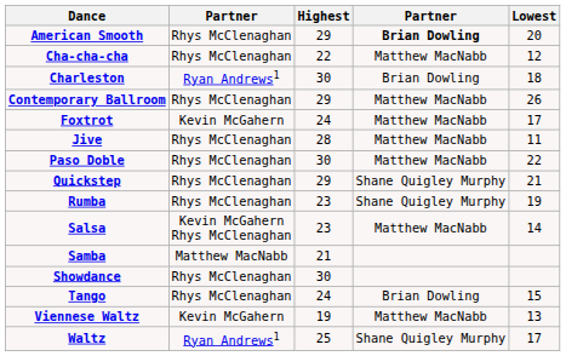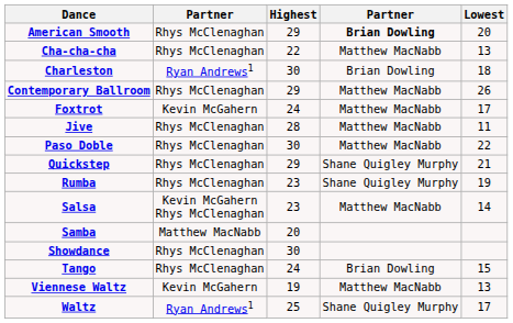 <table class="wikitable sortable collapsed">
 <tr style="text-align:Center; background:cc;">
 <th>Dance</th>
 <th>Partner</th>
 <th>Highest</th>
 <th>Partner</th>
 <th>Lowest</th>
 </tr>
 <tr style="text-align: center; background:#faf6f6">
 <td><strong><a href='#'>American Smooth</a></strong></td>
 <td>Rhys McClenaghan</td>
 <td>29</td>
 <td><strong>Brian Dowling</strong></td>
 <td>20</td>
 </tr>
 <tr style="text-align: center; background:#faf6f6">
 <td><strong><a href='#'>Cha-cha-cha</a></strong></td>
 <td>Rhys McClenaghan</td>
 <td>22</td>
 <td>Matthew MacNabb</td>
-<td>12</td>
+<td>13</td>
 </tr>
 <tr style="text-align: center; background:#faf6f6">
 <td><strong><a href='#'>Charleston</a></strong></td>
 <td><a href='#'>Ryan Andrews</a><sup>1</sup></td>
 <td>30</td>
 <td>Brian Dowling</td>
 <td>18</td>
 </tr>
 <tr style="text-align: center; background:#faf6f6">
 <td><strong><a href='#'>Contemporary Ballroom</a></strong></td>
 <td>Rhys McClenaghan</td>
 <td>29</td>
 <td>Matthew MacNabb</td>
 <td>26</td>
 </tr>
 <tr style="text-align: center; background:#faf6f6">
 <td><strong><a href='#'>Foxtrot</a></strong></td>
 <td>Kevin McGahern</td>
 <td>24</td>
 <td>Matthew MacNabb</td>
 <td>17</td>
 </tr>
 <tr style="text-align: center; background:#faf6f6">
 <td><strong><a href='#'>Jive</a></strong></td>
 <td>Rhys McClenaghan</td>
 <td>28</td>
 <td>Matthew MacNabb</td>
 <td>11</td>
 </tr>
 <tr style="text-align: center; background:#faf6f6">
 <td><strong><a href='#'>Paso Doble</a></strong></td>
 <td>Rhys McClenaghan</td>
 <td>30</td>
 <td>Matthew MacNabb</td>
 <td>22</td>
 </tr>
 <tr style="text-align: center; background:#faf6f6">
 <td><strong><a href='#'>Quickstep</a></strong></td>
 <td>Rhys McClenaghan</td>
 <td>29</td>
 <td>Shane Quigley Murphy</td>
 <td>21</td>
 </tr>
 <tr style="text-align: center; background:#faf6f6">
 <td><strong><a href='#'>Rumba</a></strong></td>
 <td>Rhys McClenaghan</td>
 <td>23</td>
 <td>Shane Quigley Murphy</td>
 <td>19</td>
 </tr>
 <tr style="text-align: center; background:#faf6f6">
 <td><strong><a href='#'>Salsa</a></strong></td>
 <td>Kevin McGahern<br>Rhys McClenaghan</td>
 <td>23</td>
 <td>Matthew MacNabb</td>
 <td>14</td>
 </tr>
 <tr style="text-align: center; background:#faf6f6">
 <td><strong><a href='#'>Samba</a></strong></td>
 <td>Matthew MacNabb</td>
-<td>21</td>
+<td>20</td>
 <td></td>
 <td></td>
 </tr>
 <tr style="text-align: center; background:#faf6f6">
 <td><strong><a href='#'>Showdance</a></strong></td>
 <td>Rhys McClenaghan</td>
 <td>30</td>
 <td></td>
 <td></td>
 </tr>
 <tr style="text-align: center; background:#faf6f6">
 <td><strong><a href='#'>Tango</a></strong></td>
 <td>Rhys McClenaghan</td>
 <td>24</td>
 <td>Brian Dowling</td>
 <td>15</td>
 </tr>
 <tr style="text-align: center; background:#faf6f6">
 <td><strong><a href='#'>Viennese Waltz</a></strong></td>
 <td>Kevin McGahern</td>
 <td>19</td>
 <td>Matthew MacNabb</td>
 <td>13</td>
 </tr>
 <tr style="text-align: center; background:#faf6f6">
 <td><strong><a href='#'>Waltz</a></strong></td>
 <td><a href='#'>Ryan Andrews</a><sup>1</sup></td>
 <td>25</td>
 <td>Shane Quigley Murphy</td>
 <td>17</td>
 </tr>
 </table>
